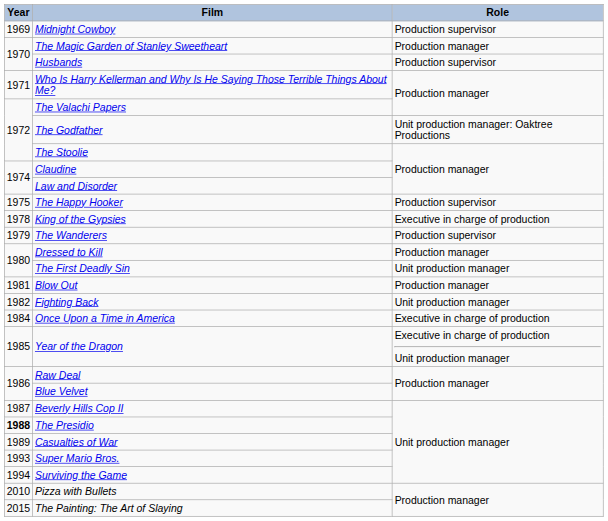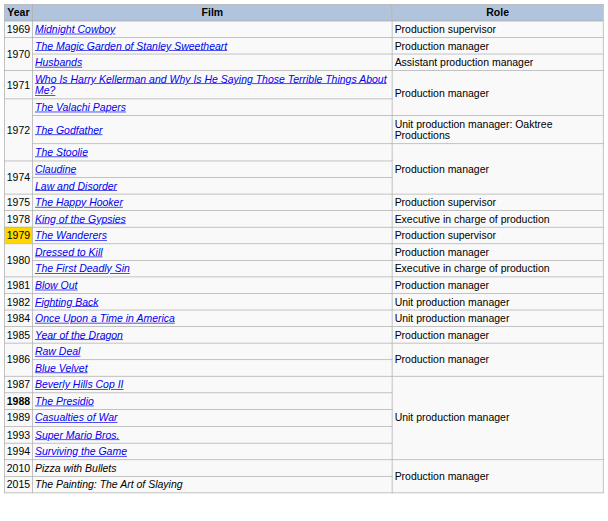 <table class="wikitable" style="font-size:95%;">
 <tr>
 <th style="background:#B0C4DE;">Year</th>
 <th style="background:#B0C4DE;">Film</th>
 <th style="background:#B0C4DE;">Role</th>
 </tr>
 <tr>
 <td>1969</td>
 <td><em><a href='#'>Midnight Cowboy</a></em></td>
 <td>Production supervisor</td>
 </tr>
 <tr>
 <td rowspan=2>1970</td>
 <td><em><a href='#'>The Magic Garden of Stanley Sweetheart</a></em></td>
 <td>Production manager</td>
 </tr>
 <tr>
 <td><em><a href='#'>Husbands</a></em></td>
-<td>Production supervisor</td>
+<td>Assistant production manager</td>
 </tr>
 <tr>
 <td>1971</td>
 <td><em><a href='#'>Who Is Harry Kellerman and Why Is He Saying Those Terrible Things About Me?</a></em></td>
 <td rowspan=2>Production manager</td>
 </tr>
 <tr>
 <td rowspan=3>1972</td>
 <td><em><a href='#'>The Valachi Papers</a></em></td>
 </tr>
 <tr>
 <td><em><a href='#'>The Godfather</a></em></td>
 <td>Unit production manager: Oaktree Productions</td>
 </tr>
 <tr>
 <td><em><a href='#'>The Stoolie</a></em></td>
 <td rowspan=3>Production manager</td>
 </tr>
 <tr>
 <td rowspan=2>1974</td>
 <td><em><a href='#'>Claudine</a></em></td>
 </tr>
 <tr>
 <td><em><a href='#'>Law and Disorder</a></em></td>
 </tr>
 <tr>
 <td>1975</td>
 <td><em><a href='#'>The Happy Hooker</a></em></td>
 <td>Production supervisor</td>
 </tr>
 <tr>
 <td>1978</td>
 <td><em><a href='#'>King of the Gypsies</a></em></td>
 <td>Executive in charge of production</td>
 </tr>
 <tr>
-<td>1979</td>
+<td style="background: gold;">1979</td>
 <td><em><a href='#'>The Wanderers</a></em></td>
 <td>Production supervisor</td>
 </tr>
 <tr>
 <td rowspan=2>1980</td>
 <td><em><a href='#'>Dressed to Kill</a></em></td>
 <td>Production manager</td>
 </tr>
 <tr>
 <td><em><a href='#'>The First Deadly Sin</a></em></td>
-<td>Unit production manager</td>
+<td>Executive in charge of production</td>
 </tr>
 <tr>
 <td>1981</td>
 <td><em><a href='#'>Blow Out</a></em></td>
 <td>Production manager</td>
 </tr>
 <tr>
 <td>1982</td>
 <td><em><a href='#'>Fighting Back</a></em></td>
 <td>Unit production manager</td>
 </tr>
 <tr>
 <td>1984</td>
 <td><em><a href='#'>Once Upon a Time in America</a></em></td>
-<td>Executive in charge of production</td>
+<td>Unit production manager</td>
 </tr>
 <tr>
 <td>1985</td>
 <td><em><a href='#'>Year of the Dragon</a></em></td>
-<td>Executive in charge of production<hr>Unit production manager</td>
+<td>Production manager</td>
 </tr>
 <tr>
 <td rowspan=2>1986</td>
 <td><em><a href='#'>Raw Deal</a></em></td>
 <td rowspan=2>Production manager</td>
 </tr>
 <tr>
 <td><em><a href='#'>Blue Velvet</a></em></td>
 </tr>
 <tr>
 <td>1987</td>
 <td><em><a href='#'>Beverly Hills Cop II</a></em></td>
 <td rowspan=5>Unit production manager</td>
 </tr>
 <tr>
 <td><strong>1988</strong></td>
 <td><em><a href='#'>The Presidio</a></em></td>
 </tr>
 <tr>
 <td>1989</td>
 <td><em><a href='#'>Casualties of War</a></em></td>
 </tr>
 <tr>
 <td>1993</td>
 <td><em><a href='#'>Super Mario Bros.</a></em></td>
 </tr>
 <tr>
 <td>1994</td>
 <td><em><a href='#'>Surviving the Game</a></em></td>
 </tr>
 <tr>
 <td>2010</td>
 <td><em>Pizza with Bullets</em></td>
 <td rowspan=2>Production manager</td>
 </tr>
 <tr>
 <td>2015</td>
 <td><em>The Painting: The Art of Slaying</em></td>
 </tr>
 </table>
